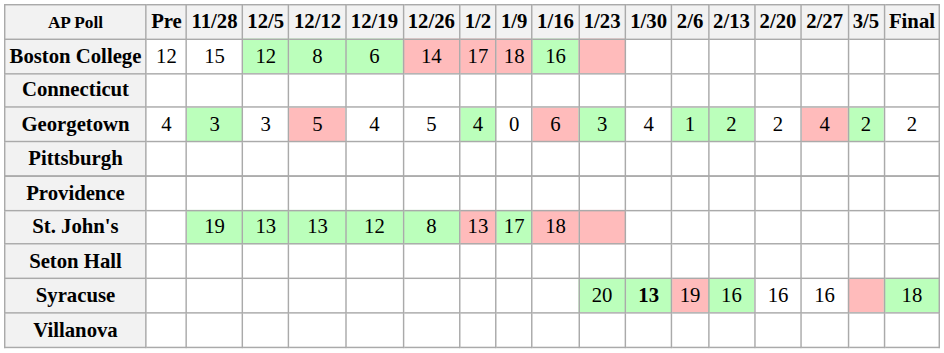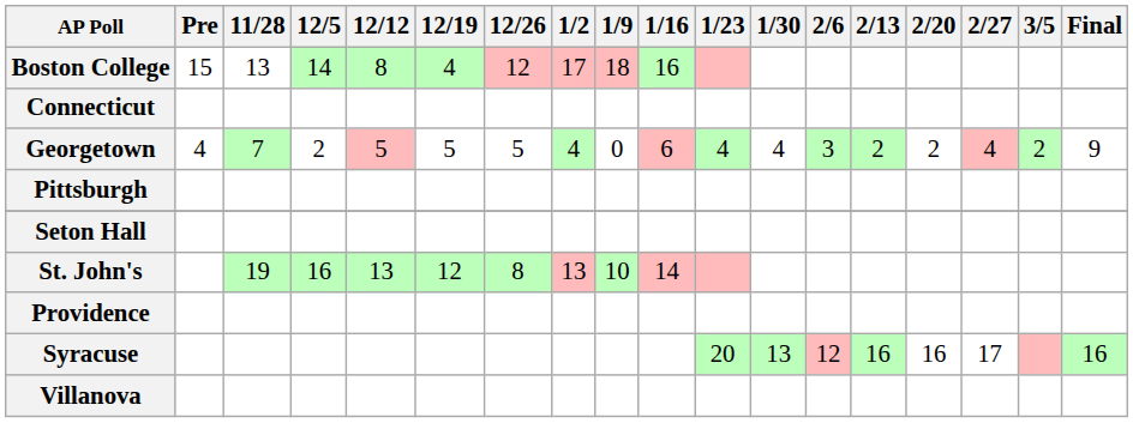 <table class="wikitable" style="white-space:nowrap;font-size:90%;">
 <tr>
 <th><small>AP Poll</small></th>
 <th>Pre</th>
 <th>11/28</th>
 <th>12/5</th>
 <th>12/12</th>
 <th>12/19</th>
 <th>12/26</th>
 <th>1/2</th>
 <th>1/9</th>
 <th>1/16</th>
 <th>1/23</th>
 <th>1/30</th>
 <th>2/6</th>
 <th>2/13</th>
 <th>2/20</th>
 <th>2/27</th>
 <th>3/5</th>
 <th>Final</th>
 </tr>
 <tr style="text-align:center;">
 <th style="text-align:left;">Boston College</th>
-<td style="background:#fff;">12</td>
 <td style="background:#fff;">15</td>
-<td style="background:#bfb;">12</td>
+<td style="background:#fff;">13</td>
+<td style="background:#bfb;">14</td>
 <td style="background:#bfb;">8</td>
-<td style="background:#bfb;">6</td>
-<td style="background:#fbb;">14</td>
+<td style="background:#bfb;">4</td>
+<td style="background:#fbb;">12</td>
 <td style="background:#fbb;">17</td>
 <td style="background:#fbb;">18</td>
 <td style="background:#bfb;">16</td>
 <td style="background:#fbb;"></td>
 <td style="background:#fff;"></td>
 <td style="background:#fff;"></td>
 <td style="background:#fff;"></td>
 <td style="background:#fff;"></td>
 <td style="background:#fff;"></td>
 <td style="background:#fff;"></td>
 <td style="background:#fff;"></td>
 </tr>
 <tr style="text-align:center;">
 <th>Connecticut</th>
 <td style="background:#fff;"></td>
 <td style="background:#fff;"></td>
 <td style="background:#fff;"></td>
 <td style="background:#fff;"></td>
 <td style="background:#fff;"></td>
 <td style="background:#fff;"></td>
 <td style="background:#fff;"></td>
 <td style="background:#fff;"></td>
 <td style="background:#fff;"></td>
 <td style="background:#fff;"></td>
 <td style="background:#fff;"></td>
 <td style="background:#fff;"></td>
 <td style="background:#fff;"></td>
 <td style="background:#fff;"></td>
 <td style="background:#fff;"></td>
 <td style="background:#fff;"></td>
 <td style="background:#fff;"></td>
 </tr>
 <tr style="text-align:center;">
 <th>Georgetown</th>
 <td style="background:#fff;">4</td>
-<td style="background:#bfb;">3</td>
-<td style="background:#fff;">3</td>
+<td style="background:#bfb;">7</td>
+<td style="background:#fff;">2</td>
 <td style="background:#fbb;">5</td>
-<td style="background:#fff;">4</td>
+<td style="background:#fff;">5</td>
 <td style="background:#fff;">5</td>
 <td style="background:#bfb;">4</td>
 <td style="background:#fff;">0</td>
 <td style="background:#fbb;">6</td>
+<td style="background:#bfb;">4</td>
+<td style="background:#fff;">4</td>
 <td style="background:#bfb;">3</td>
-<td style="background:#fff;">4</td>
-<td style="background:#bfb;">1</td>
 <td style="background:#bfb;">2</td>
 <td style="background:#fff;">2</td>
 <td style="background:#fbb;">4</td>
 <td style="background:#bfb;">2</td>
-<td style="background:#fff;">2</td>
+<td style="background:#fff;">9</td>
 </tr>
 <tr style="text-align:center;">
 <th>Pittsburgh</th>
 <td style="background:#fff;"></td>
 <td style="background:#fff;"></td>
 <td style="background:#fff;"></td>
 <td style="background:#fff;"></td>
 <td style="background:#fff;"></td>
 <td style="background:#fff;"></td>
 <td style="background:#fff;"></td>
 <td style="background:#fff;"></td>
 <td style="background:#fff;"></td>
 <td style="background:#fff;"></td>
 <td style="background:#fff;"></td>
 <td style="background:#fff;"></td>
 <td style="background:#fff;"></td>
 <td style="background:#fff;"></td>
 <td style="background:#fff;"></td>
 <td style="background:#fff;"></td>
 <td style="background:#fff;"></td>
 </tr>
 <tr style="text-align:center;">
 </tr>
 <tr style="text-align:center;">
-<th>Providence</th>
+<th>Seton Hall</th>
 <td style="background:#fff;"></td>
 <td style="background:#fff;"></td>
 <td style="background:#fff;"></td>
 <td style="background:#fff;"></td>
 <td style="background:#fff;"></td>
 <td style="background:#fff;"></td>
 <td style="background:#fff;"></td>
 <td style="background:#fff;"></td>
 <td style="background:#fff;"></td>
 <td style="background:#fff;"></td>
 <td style="background:#fff;"></td>
 <td style="background:#fff;"></td>
 <td style="background:#fff;"></td>
 <td style="background:#fff;"></td>
 <td style="background:#fff;"></td>
 <td style="background:#fff;"></td>
 <td style="background:#fff;"></td>
 </tr>
 <tr style="text-align:center;">
 <th>St. John's</th>
 <td style="background:#fff;"></td>
 <td style="background:#bfb;">19</td>
-<td style="background:#bfb;">13</td>
+<td style="background:#bfb;">16</td>
 <td style="background:#bfb;">13</td>
 <td style="background:#bfb;">12</td>
 <td style="background:#bfb;">8</td>
 <td style="background:#fbb;">13</td>
-<td style="background:#bfb;">17</td>
-<td style="background:#fbb;">18</td>
+<td style="background:#bfb;">10</td>
+<td style="background:#fbb;">14</td>
 <td style="background:#fbb;"></td>
 <td style="background:#fff;"></td>
 <td style="background:#fff;"></td>
 <td style="background:#fff;"></td>
 <td style="background:#fff;"></td>
 <td style="background:#fff;"></td>
 <td style="background:#fff;"></td>
 <td style="background:#fff;"></td>
 </tr>
 <tr style="text-align:center;">
-<th>Seton Hall</th>
+<th>Providence</th>
 <td style="background:#fff;"></td>
 <td style="background:#fff;"></td>
 <td style="background:#fff;"></td>
 <td style="background:#fff;"></td>
 <td style="background:#fff;"></td>
 <td style="background:#fff;"></td>
 <td style="background:#fff;"></td>
 <td style="background:#fff;"></td>
 <td style="background:#fff;"></td>
 <td style="background:#fff;"></td>
 <td style="background:#fff;"></td>
 <td style="background:#fff;"></td>
 <td style="background:#fff;"></td>
 <td style="background:#fff;"></td>
 <td style="background:#fff;"></td>
 <td style="background:#fff;"></td>
 <td style="background:#fff;"></td>
 </tr>
 <tr style="text-align:center;">
 <th>Syracuse</th>
 <td style="background:#fff;"></td>
 <td style="background:#fff;"></td>
 <td style="background:#fff;"></td>
 <td style="background:#fff;"></td>
 <td style="background:#fff;"></td>
 <td style="background:#fff;"></td>
 <td style="background:#fff;"></td>
 <td style="background:#fff;"></td>
 <td style="background:#fff;"></td>
 <td style="background:#bfb;">20</td>
-<td style="background:#bfb;"><strong>13</strong></td>
-<td style="background:#fbb;">19</td>
+<td style="background:#bfb;">13</td>
+<td style="background:#fbb;">12</td>
 <td style="background:#bfb;">16</td>
 <td style="background:#fff;">16</td>
-<td style="background:#fff;">16</td>
+<td style="background:#fff;">17</td>
 <td style="background:#fbb;"></td>
-<td style="background:#bfb;">18</td>
+<td style="background:#bfb;">16</td>
 </tr>
 <tr style="text-align:center;">
 <th>Villanova</th>
 <td style="background:#fff;"></td>
 <td style="background:#fff;"></td>
 <td style="background:#fff;"></td>
 <td style="background:#fff;"></td>
 <td style="background:#fff;"></td>
 <td style="background:#fff;"></td>
 <td style="background:#fff;"></td>
 <td style="background:#fff;"></td>
 <td style="background:#fff;"></td>
 <td style="background:#fff;"></td>
 <td style="background:#fff;"></td>
 <td style="background:#fff;"></td>
 <td style="background:#fff;"></td>
 <td style="background:#fff;"></td>
 <td style="background:#fff;"></td>
 <td style="background:#fff;"></td>
 <td style="background:#fff;"></td>
 </tr>
 </table>
